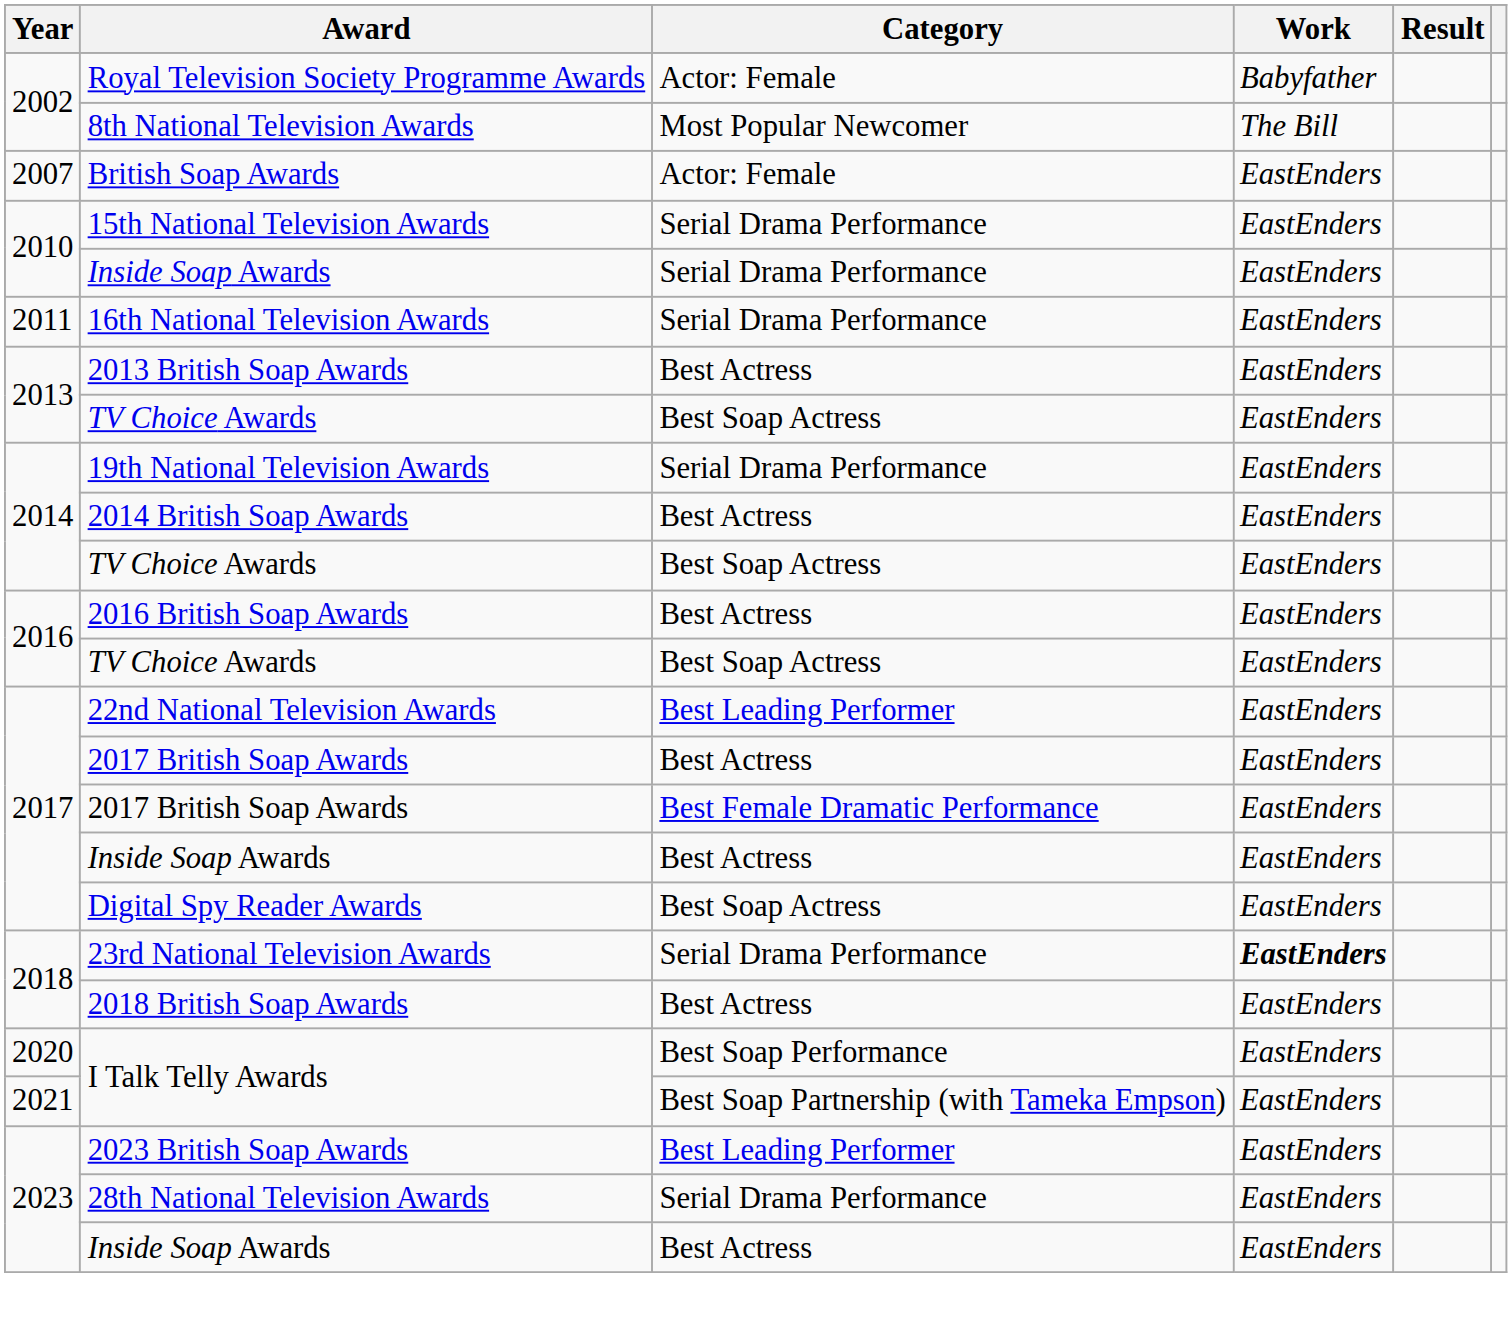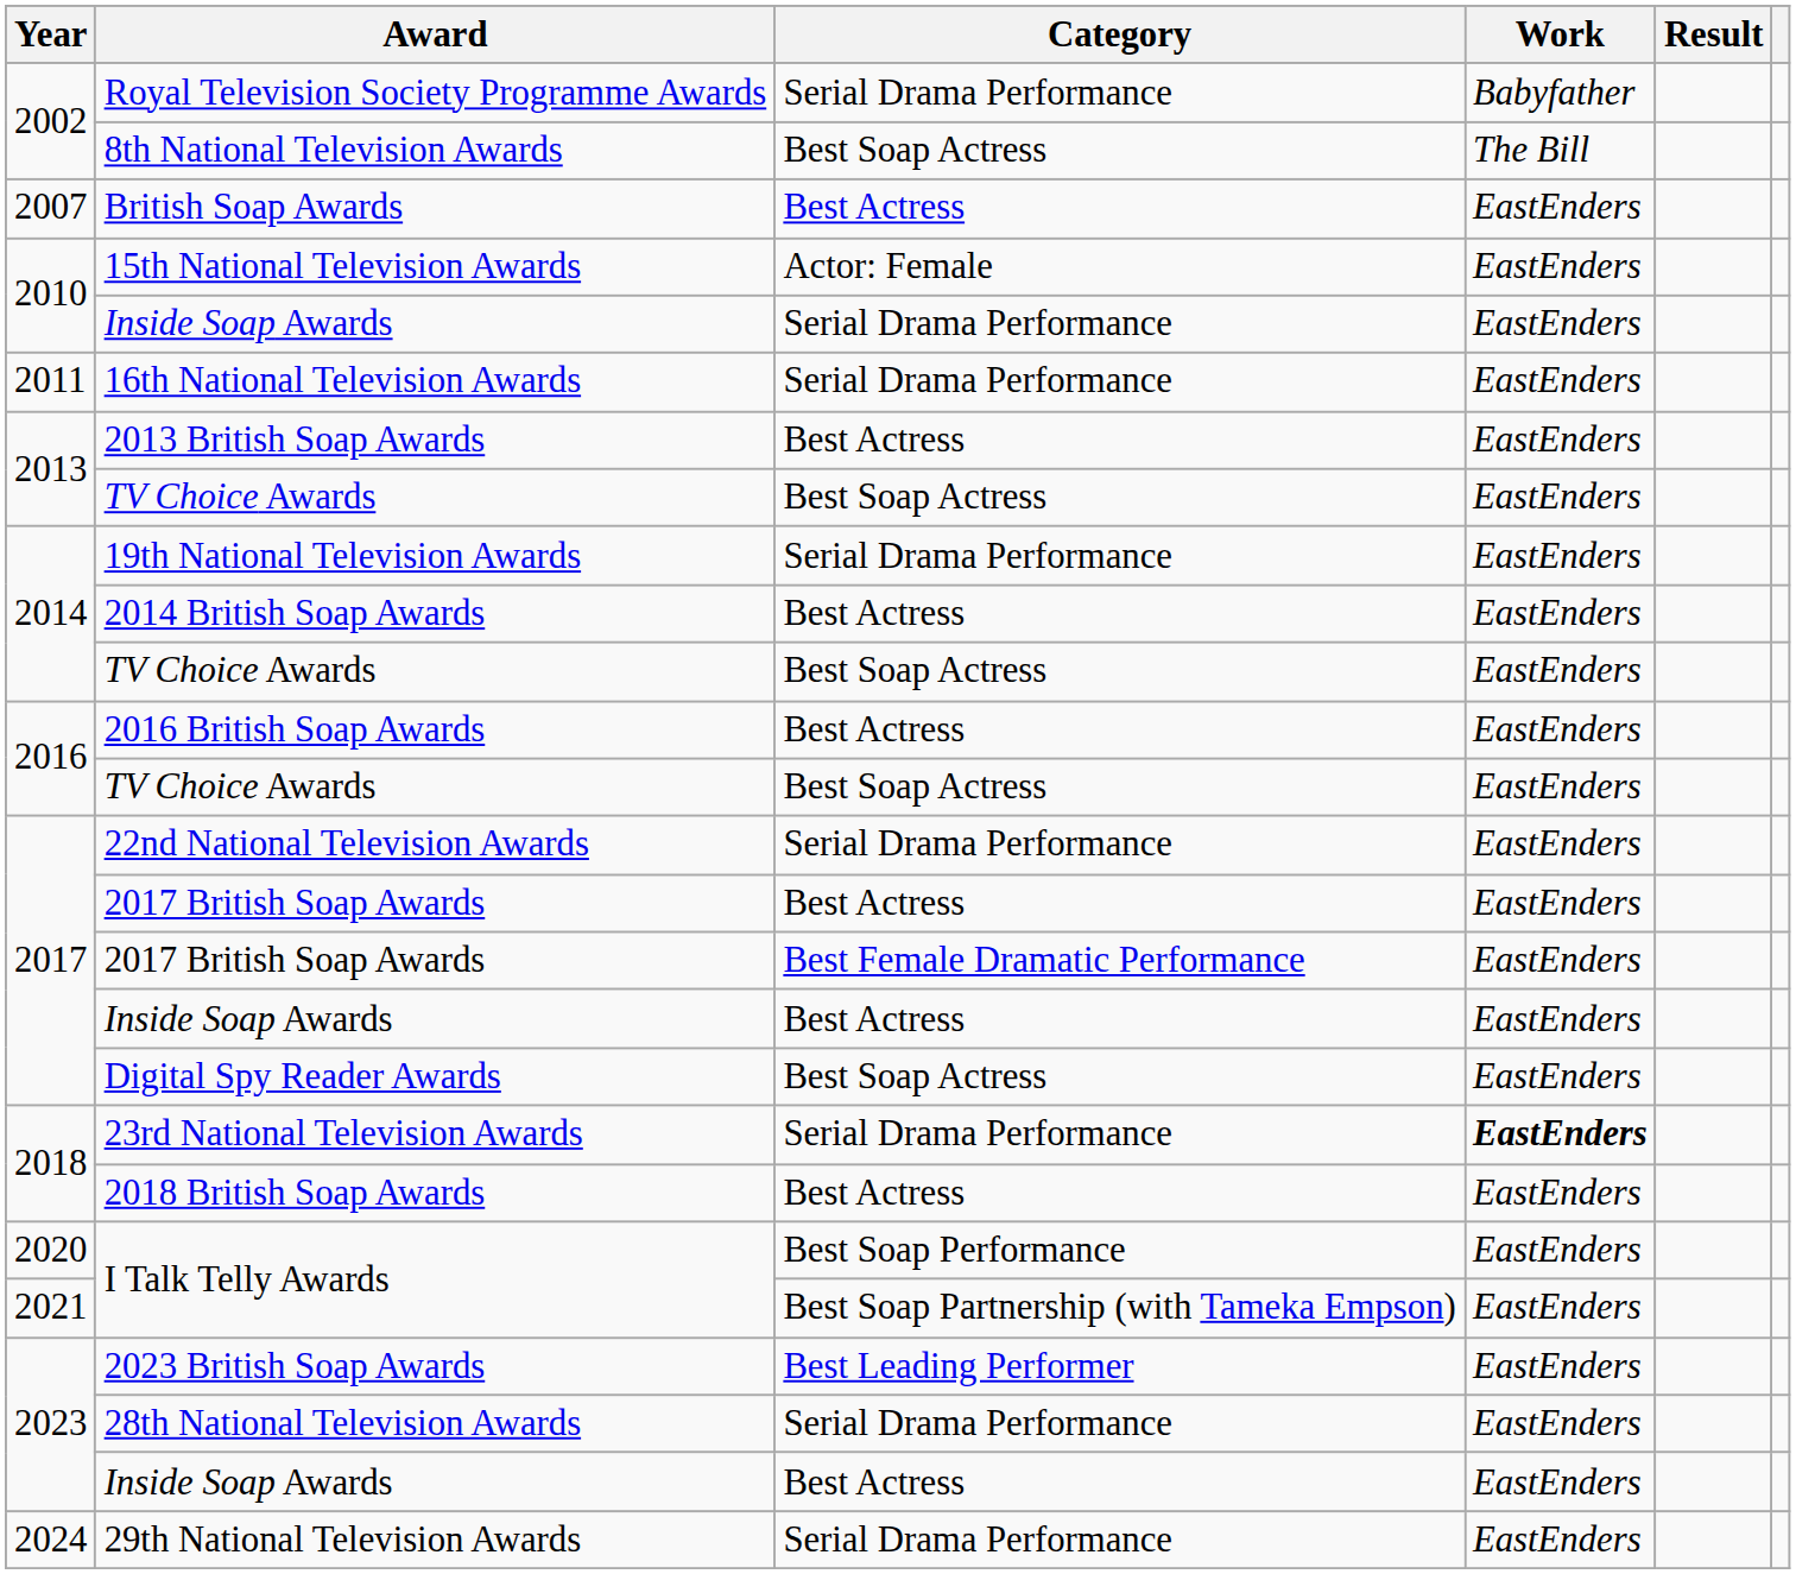 <table class="wikitable sortable">
 <tr>
 <th>Year</th>
 <th>Award</th>
 <th>Category</th>
 <th>Work</th>
 <th>Result</th>
 <th scope=col class=unsortable></th>
 </tr>
 <tr>
 <td rowspan="2">2002</td>
 <td><a href='#'>Royal Television Society Programme Awards</a></td>
-<td>Actor: Female</td>
+<td>Serial Drama Performance</td>
 <td><em>Babyfather</em></td>
 <td></td>
 <td align="center"></td>
 </tr>
 <tr>
 <td><a href='#'>8th National Television Awards</a></td>
-<td>Most Popular Newcomer</td>
+<td>Best Soap Actress</td>
 <td><em>The Bill</em></td>
 <td></td>
 <td align="center"></td>
 </tr>
 <tr>
 <td>2007</td>
 <td><a href='#'>British Soap Awards</a></td>
-<td>Actor: Female</td>
+<td><a href='#'>Best Actress</a></td>
 <td><em>EastEnders</em></td>
 <td></td>
 <td align="center"></td>
 </tr>
 <tr>
 <td rowspan="2">2010</td>
 <td><a href='#'>15th National Television Awards</a></td>
-<td>Serial Drama Performance</td>
+<td>Actor: Female</td>
 <td><em>EastEnders</em></td>
 <td></td>
 <td align="center"></td>
 </tr>
 <tr>
 <td><a href='#'><em>Inside Soap</em> Awards</a></td>
 <td>Serial Drama Performance</td>
 <td><em>EastEnders</em></td>
 <td></td>
 <td align="center"></td>
 </tr>
 <tr>
 <td>2011</td>
 <td><a href='#'>16th National Television Awards</a></td>
 <td>Serial Drama Performance</td>
 <td><em>EastEnders</em></td>
 <td></td>
 <td align="center"></td>
 </tr>
 <tr>
 <td rowspan="2">2013</td>
 <td><a href='#'>2013 British Soap Awards</a></td>
 <td>Best Actress</td>
 <td><em>EastEnders</em></td>
 <td></td>
 <td align="center"></td>
 </tr>
 <tr>
 <td><a href='#'><em>TV Choice</em> Awards</a></td>
 <td>Best Soap Actress</td>
 <td><em>EastEnders</em></td>
 <td></td>
 <td align="center"></td>
 </tr>
 <tr>
 <td rowspan="3">2014</td>
 <td><a href='#'>19th National Television Awards</a></td>
 <td>Serial Drama Performance</td>
 <td><em>EastEnders</em></td>
 <td></td>
 <td align="center"></td>
 </tr>
 <tr>
 <td><a href='#'>2014 British Soap Awards</a></td>
 <td>Best Actress</td>
 <td><em>EastEnders</em></td>
 <td></td>
 <td align="center"></td>
 </tr>
 <tr>
 <td><em>TV Choice</em> Awards</td>
 <td>Best Soap Actress</td>
 <td><em>EastEnders</em></td>
 <td></td>
 <td align="center"></td>
 </tr>
 <tr>
 <td rowspan="2">2016</td>
 <td><a href='#'>2016 British Soap Awards</a></td>
 <td>Best Actress</td>
 <td><em>EastEnders</em></td>
 <td></td>
 <td align="center"></td>
 </tr>
 <tr>
 <td><em>TV Choice</em> Awards</td>
 <td>Best Soap Actress</td>
 <td><em>EastEnders</em></td>
 <td></td>
 <td align="center"></td>
 </tr>
 <tr>
 <td rowspan="5">2017</td>
 <td><a href='#'>22nd National Television Awards</a></td>
-<td><a href='#'>Best Leading Performer</a></td>
+<td>Serial Drama Performance</td>
 <td><em>EastEnders</em></td>
 <td></td>
 <td align="center"></td>
 </tr>
 <tr>
 <td><a href='#'>2017 British Soap Awards</a></td>
 <td>Best Actress</td>
 <td><em>EastEnders</em></td>
 <td></td>
 <td align="center"></td>
 </tr>
 <tr>
 <td>2017 British Soap Awards</td>
 <td><a href='#'>Best Female Dramatic Performance</a></td>
 <td><em>EastEnders</em></td>
 <td></td>
 <td align="center"></td>
 </tr>
 <tr>
 <td><em>Inside Soap</em> Awards</td>
 <td>Best Actress</td>
 <td><em>EastEnders</em></td>
 <td></td>
 <td align="center"></td>
 </tr>
 <tr>
 <td><a href='#'>Digital Spy Reader Awards</a></td>
 <td>Best Soap Actress</td>
 <td><em>EastEnders</em></td>
 <td></td>
 <td align="center"></td>
 </tr>
 <tr>
 <td rowspan="2">2018</td>
 <td><a href='#'>23rd National Television Awards</a></td>
 <td>Serial Drama Performance</td>
 <td><strong><em>EastEnders</em></strong></td>
 <td></td>
 <td align="center"></td>
 </tr>
 <tr>
 <td><a href='#'>2018 British Soap Awards</a></td>
 <td>Best Actress</td>
 <td><em>EastEnders</em></td>
 <td></td>
 <td align="center"></td>
 </tr>
 <tr>
 <td>2020</td>
 <td rowspan="2">I Talk Telly Awards</td>
 <td>Best Soap Performance</td>
 <td><em>EastEnders</em></td>
 <td></td>
 <td align="center"></td>
 </tr>
 <tr>
 <td>2021</td>
 <td>Best Soap Partnership (with <a href='#'>Tameka Empson</a>)</td>
 <td><em>EastEnders</em></td>
 <td></td>
 <td align="center"></td>
 </tr>
 <tr>
 <td rowspan="3">2023</td>
 <td><a href='#'>2023 British Soap Awards</a></td>
 <td><a href='#'>Best Leading Performer</a></td>
 <td><em>EastEnders</em></td>
 <td></td>
 <td align="center"></td>
 </tr>
 <tr>
 <td><a href='#'>28th National Television Awards</a></td>
 <td>Serial Drama Performance</td>
 <td><em>EastEnders</em></td>
 <td></td>
 <td align="center"></td>
 </tr>
 <tr>
 <td><em>Inside Soap</em> Awards</td>
 <td>Best Actress</td>
 <td><em>EastEnders</em></td>
 <td></td>
 <td align="center"></td>
 </tr>
+<tr>
+<td>2024</td>
+<td>29th National Television Awards</td>
+<td>Serial Drama Performance</td>
+<td><em>EastEnders</em></td>
+<td></td>
+<td align="center"></td>
+</tr>
 </table>
